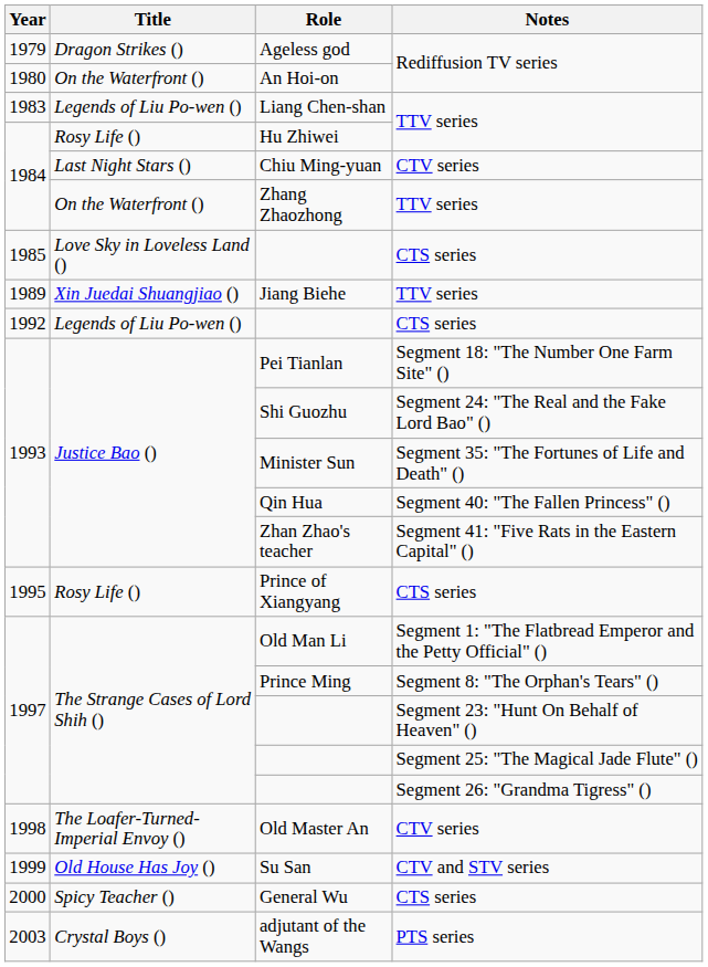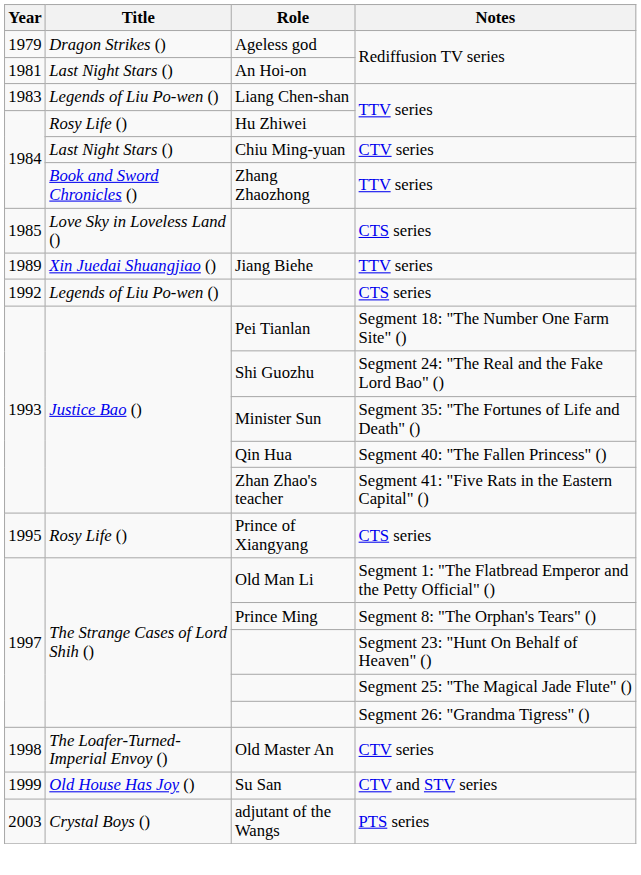 <table class="wikitable sortable">
 <tr>
 <th>Year</th>
 <th>Title</th>
 <th>Role</th>
 <th class="unsortable">Notes</th>
 </tr>
 <tr>
 <td>1979</td>
 <td><em>Dragon Strikes</em> ()</td>
 <td>Ageless god</td>
 <td rowspan="2">Rediffusion TV series</td>
 </tr>
 <tr>
-<td>1980</td>
-<td><em>On the Waterfront</em> ()</td>
+<td>1981</td>
+<td><em>Last Night Stars</em> ()</td>
 <td>An Hoi-on</td>
 </tr>
 <tr>
 <td>1983</td>
 <td><em>Legends of Liu Po-wen</em> ()</td>
 <td>Liang Chen-shan</td>
 <td rowspan="2"><a href='#'>TTV</a> series</td>
 </tr>
 <tr>
 <td rowspan="3">1984</td>
 <td><em>Rosy Life</em> ()</td>
 <td>Hu Zhiwei</td>
 </tr>
 <tr>
 <td><em>Last Night Stars</em> ()</td>
 <td>Chiu Ming-yuan</td>
 <td><a href='#'>CTV</a> series</td>
 </tr>
 <tr>
-<td><em>On the Waterfront</em> ()</td>
+<td><em><a href='#'>Book and Sword Chronicles</a></em> ()</td>
 <td>Zhang Zhaozhong</td>
 <td><a href='#'>TTV</a> series</td>
 </tr>
 <tr>
 <td>1985</td>
 <td><em>Love Sky in Loveless Land</em> ()</td>
 <td></td>
 <td><a href='#'>CTS</a> series</td>
 </tr>
 <tr>
 <td>1989</td>
 <td><em><a href='#'>Xin Juedai Shuangjiao</a></em> ()</td>
 <td>Jiang Biehe</td>
 <td><a href='#'>TTV</a> series</td>
 </tr>
 <tr>
 <td>1992</td>
 <td><em>Legends of Liu Po-wen</em> ()</td>
 <td></td>
 <td><a href='#'>CTS</a> series</td>
 </tr>
 <tr>
 <td rowspan=5>1993</td>
 <td rowspan=5><em><a href='#'>Justice Bao</a></em> ()</td>
 <td>Pei Tianlan</td>
 <td>Segment 18: "The Number One Farm Site" ()</td>
 </tr>
 <tr>
 <td>Shi Guozhu</td>
 <td>Segment 24: "The Real and the Fake Lord Bao" ()</td>
 </tr>
 <tr>
 <td>Minister Sun</td>
 <td>Segment 35: "The Fortunes of Life and Death" ()</td>
 </tr>
 <tr>
 <td>Qin Hua</td>
 <td>Segment 40: "The Fallen Princess" ()</td>
 </tr>
 <tr>
 <td>Zhan Zhao's teacher</td>
 <td>Segment 41: "Five Rats in the Eastern Capital" ()</td>
 </tr>
 <tr>
 <td>1995</td>
 <td><em>Rosy Life</em> ()</td>
 <td>Prince of Xiangyang</td>
 <td><a href='#'>CTS</a> series</td>
 </tr>
 <tr>
 <td rowspan=5>1997</td>
 <td rowspan=5><em>The Strange Cases of Lord Shih</em> ()</td>
 <td>Old Man Li</td>
 <td>Segment 1: "The Flatbread Emperor and the Petty Official" ()</td>
 </tr>
 <tr>
 <td>Prince Ming</td>
 <td>Segment 8: "The Orphan's Tears" ()</td>
 </tr>
 <tr>
 <td></td>
 <td>Segment 23: "Hunt On Behalf of Heaven" ()</td>
 </tr>
 <tr>
 <td></td>
 <td>Segment 25: "The Magical Jade Flute" ()</td>
 </tr>
 <tr>
 <td></td>
 <td>Segment 26: "Grandma Tigress" ()</td>
 </tr>
 <tr>
 <td>1998</td>
 <td><em>The Loafer-Turned-Imperial Envoy</em> ()</td>
 <td>Old Master An</td>
 <td><a href='#'>CTV</a> series</td>
 </tr>
 <tr>
 <td>1999</td>
 <td><em><a href='#'>Old House Has Joy</a></em> ()</td>
 <td>Su San</td>
 <td><a href='#'>CTV</a> and <a href='#'>STV</a> series</td>
 </tr>
 <tr>
-<td>2000</td>
-<td><em>Spicy Teacher</em> ()</td>
-<td>General Wu</td>
-<td><a href='#'>CTS</a> series</td>
-</tr>
-<tr>
 <td>2003</td>
 <td><em>Crystal Boys</em> ()</td>
 <td>adjutant of the Wangs</td>
 <td><a href='#'>PTS</a> series</td>
 </tr>
 </table>
